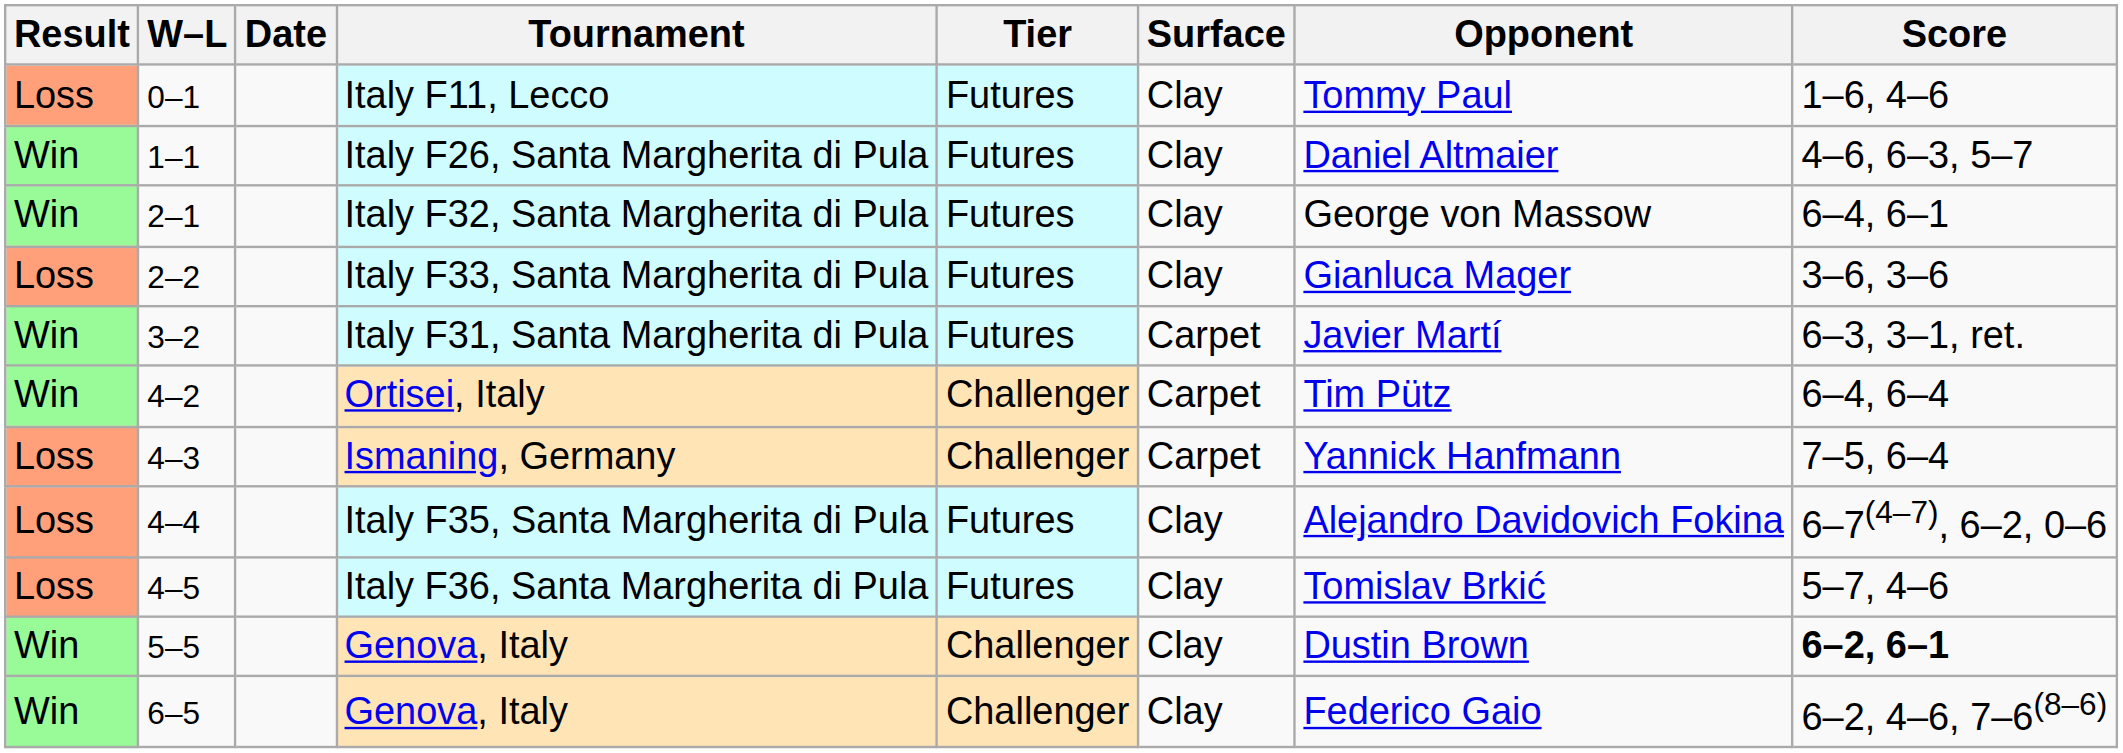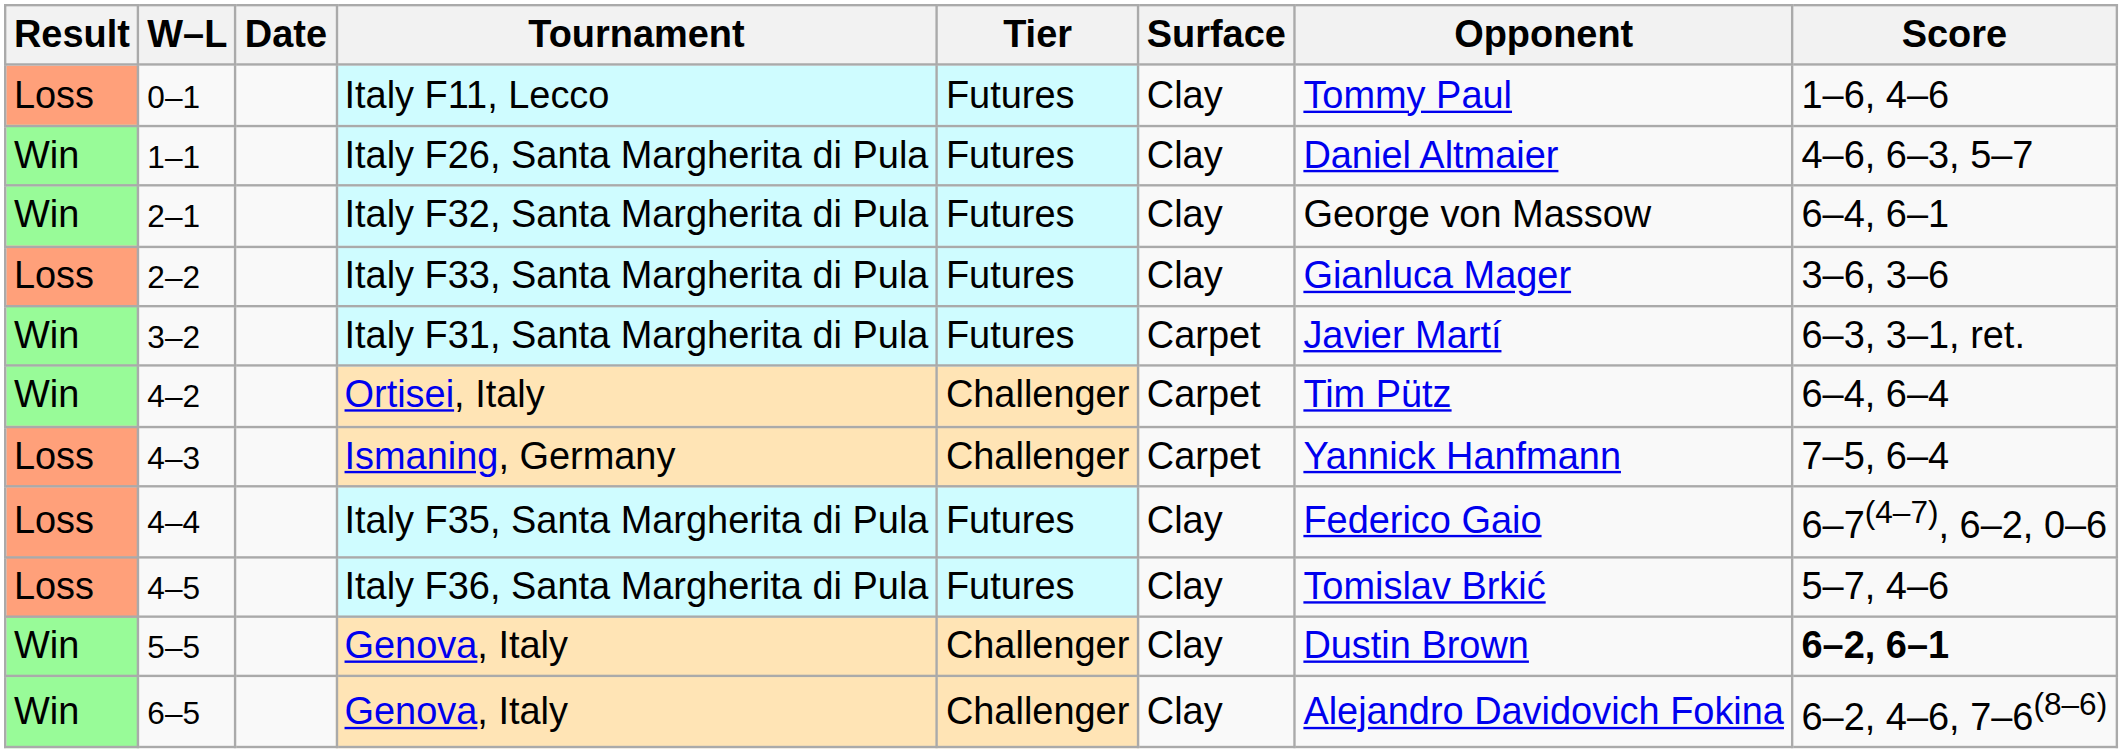 <table class="sortable wikitable">
 <tr>
 <th>Result</th>
 <th class="unsortable">W–L</th>
 <th>Date</th>
 <th>Tournament</th>
 <th>Tier</th>
 <th>Surface</th>
 <th>Opponent</th>
 <th class="unsortable">Score</th>
 </tr>
 <tr>
 <td bgcolor=FFA07A>Loss</td>
 <td><small>0–1</small></td>
 <td></td>
 <td bgcolor=cffcff>Italy F11, Lecco</td>
 <td bgcolor=cffcff>Futures</td>
 <td>Clay</td>
 <td> <a href='#'>Tommy Paul</a></td>
 <td>1–6, 4–6</td>
 </tr>
 <tr>
 <td bgcolor=98FB98>Win</td>
 <td><small>1–1</small></td>
 <td></td>
 <td bgcolor=cffcff>Italy F26, Santa Margherita di Pula</td>
 <td bgcolor=cffcff>Futures</td>
 <td>Clay</td>
 <td> <a href='#'>Daniel Altmaier</a></td>
 <td>4–6, 6–3, 5–7</td>
 </tr>
 <tr>
 <td bgcolor=98FB98>Win</td>
 <td><small>2–1</small></td>
 <td></td>
 <td bgcolor=cffcff>Italy F32, Santa Margherita di Pula</td>
 <td bgcolor=cffcff>Futures</td>
 <td>Clay</td>
 <td> George von Massow</td>
 <td>6–4, 6–1</td>
 </tr>
 <tr>
 <td bgcolor=FFA07A>Loss</td>
 <td><small>2–2</small></td>
 <td></td>
 <td bgcolor=cffcff>Italy F33, Santa Margherita di Pula</td>
 <td bgcolor=cffcff>Futures</td>
 <td>Clay</td>
 <td> <a href='#'>Gianluca Mager</a></td>
 <td>3–6, 3–6</td>
 </tr>
 <tr>
 <td bgcolor=98FB98>Win</td>
 <td><small>3–2</small></td>
 <td></td>
 <td bgcolor=cffcff>Italy F31, Santa Margherita di Pula</td>
 <td bgcolor=cffcff>Futures</td>
 <td>Carpet</td>
 <td> <a href='#'>Javier Martí</a></td>
 <td>6–3, 3–1, ret.</td>
 </tr>
 <tr>
 <td bgcolor=98FB98>Win</td>
 <td><small>4–2</small></td>
 <td><a href='#'></a></td>
 <td bgcolor=moccasin><a href='#'>Ortisei</a>, Italy</td>
 <td bgcolor=moccasin>Challenger</td>
 <td>Carpet</td>
 <td> <a href='#'>Tim Pütz</a></td>
 <td>6–4, 6–4</td>
 </tr>
 <tr>
 <td bgcolor=FFA07A>Loss</td>
 <td><small>4–3</small></td>
 <td><a href='#'></a></td>
 <td bgcolor=moccasin><a href='#'>Ismaning</a>, Germany</td>
 <td bgcolor=moccasin>Challenger</td>
 <td>Carpet</td>
 <td> <a href='#'>Yannick Hanfmann</a></td>
 <td>7–5, 6–4</td>
 </tr>
 <tr>
 <td bgcolor=FFA07A>Loss</td>
 <td><small>4–4</small></td>
 <td></td>
 <td bgcolor=cffcff>Italy F35, Santa Margherita di Pula</td>
 <td bgcolor=cffcff>Futures</td>
 <td>Clay</td>
-<td> <a href='#'>Alejandro Davidovich Fokina</a></td>
+<td> <a href='#'>Federico Gaio</a></td>
 <td>6–7<sup>(4–7)</sup>, 6–2, 0–6</td>
 </tr>
 <tr>
 <td bgcolor=FFA07A>Loss</td>
 <td><small>4–5</small></td>
 <td></td>
 <td bgcolor=cffcff>Italy F36, Santa Margherita di Pula</td>
 <td bgcolor=cffcff>Futures</td>
 <td>Clay</td>
 <td> <a href='#'>Tomislav Brkić</a></td>
 <td>5–7, 4–6</td>
 </tr>
 <tr>
 <td bgcolor=98FB98>Win</td>
 <td><small>5–5</small></td>
 <td><a href='#'></a></td>
 <td bgcolor=moccasin><a href='#'>Genova</a>, Italy</td>
 <td bgcolor=moccasin>Challenger</td>
 <td>Clay</td>
 <td> <a href='#'>Dustin Brown</a></td>
 <td><strong>6–2, 6–1</strong></td>
 </tr>
 <tr>
 <td bgcolor=98FB98>Win</td>
 <td><small>6–5</small></td>
 <td><a href='#'></a></td>
 <td bgcolor=moccasin><a href='#'>Genova</a>, Italy</td>
 <td bgcolor=moccasin>Challenger</td>
 <td>Clay</td>
-<td> <a href='#'>Federico Gaio</a></td>
+<td> <a href='#'>Alejandro Davidovich Fokina</a></td>
 <td>6–2, 4–6, 7–6<sup>(8–6)</sup></td>
 </tr>
 </table>
